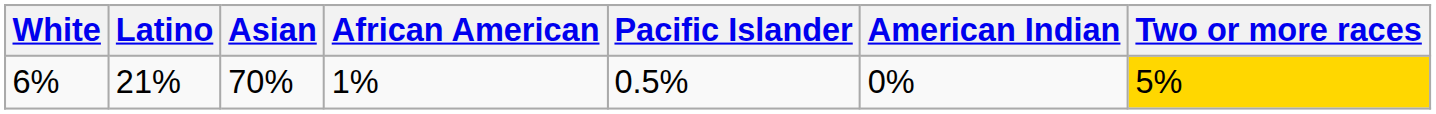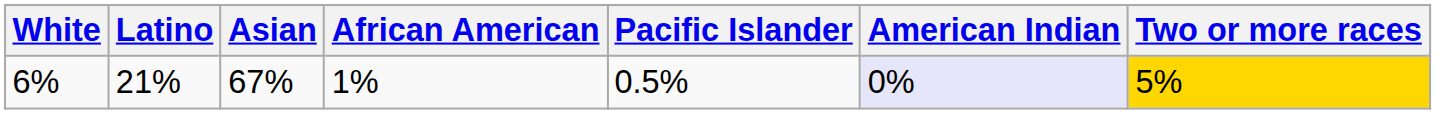 <table class="wikitable">
 <tr>
 <th><a href='#'>White</a></th>
 <th><a href='#'>Latino</a></th>
 <th><a href='#'>Asian</a></th>
 <th><a href='#'>African American</a></th>
 <th><a href='#'>Pacific Islander</a></th>
 <th><a href='#'>American Indian</a></th>
 <th><a href='#'>Two or more races</a></th>
 </tr>
 <tr>
 <td>6%</td>
 <td>21%</td>
-<td>70%</td>
+<td>67%</td>
 <td>1%</td>
 <td>0.5%</td>
-<td>0%</td>
+<td style="background: lavender;">0%</td>
 <td style="background: gold;">5%</td>
 </tr>
 </table>
